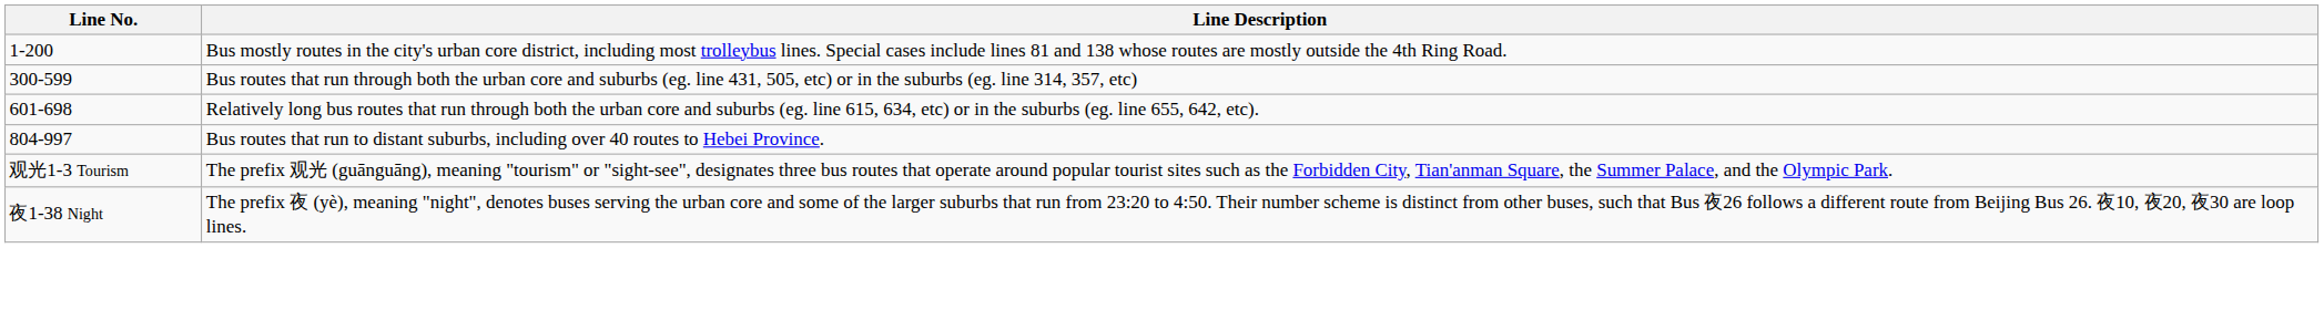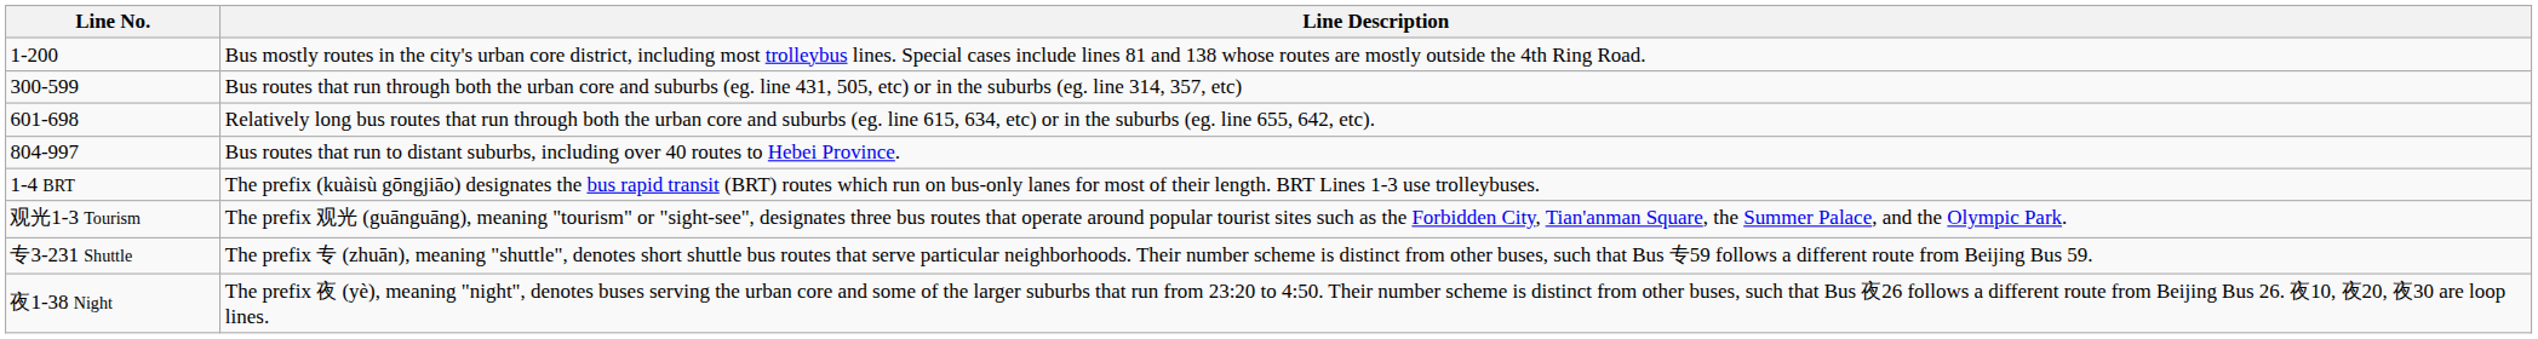 <table class="wikitable">
 <tr>
 <th style= "width:160px">Line No.</th>
 <th>Line Description</th>
 </tr>
 <tr>
 <td style="font-size:100%">1-200</td>
 <td>Bus mostly routes in the city's urban core district, including most <a href='#'>trolleybus</a> lines. Special cases include lines 81 and 138 whose routes are mostly outside the 4th Ring Road.</td>
 </tr>
 <tr>
 <td style="font-size:100%">300-599</td>
 <td>Bus routes that run through both the urban core and suburbs (eg. line 431, 505, etc) or in the suburbs (eg. line 314, 357, etc)</td>
 </tr>
 <tr>
 <td style="font-size:100%">601-698</td>
 <td>Relatively long bus routes that run through both the urban core and suburbs (eg. line 615, 634, etc) or in the suburbs (eg. line 655, 642, etc).</td>
 </tr>
 <tr>
 <td style="font-size:100%">804-997</td>
 <td>Bus routes that run to distant suburbs, including over 40 routes to <a href='#'>Hebei Province</a>.</td>
 </tr>
 <tr>
+<td style="font-size:100%">1-4 <small>BRT</small></td>
+<td>The prefix  (kuàisù gōngjiāo) designates the <a href='#'>bus rapid transit</a> (BRT) routes which run on bus-only lanes for most of their length. BRT Lines 1-3 use trolleybuses.</td>
+</tr>
+<tr>
 <td style="font-size:100%">观光1-3 <small>Tourism</small></td>
 <td>The prefix 观光 (guānguāng), meaning "tourism" or "sight-see", designates three bus routes that operate around popular tourist sites such as the <a href='#'>Forbidden City</a>, <a href='#'>Tian'anman Square</a>, the <a href='#'>Summer Palace</a>, and the <a href='#'>Olympic Park</a>.</td>
+</tr>
+<tr>
+<td style="font-size:100%">专3-231 <small>Shuttle</small></td>
+<td>The prefix 专 (zhuān), meaning "shuttle", denotes short shuttle bus routes that serve particular neighborhoods. Their number scheme is distinct from other buses, such that Bus 专59 follows a different route from Beijing Bus 59.</td>
 </tr>
 <tr>
 <td style="font-size:100%">夜1-38 <small>Night</small></td>
 <td>The prefix 夜 (yè), meaning "night", denotes buses serving the urban core and some of the larger suburbs that run from 23:20 to 4:50. Their number scheme is distinct from other buses, such that Bus 夜26 follows a different route from Beijing Bus 26. 夜10, 夜20, 夜30 are loop lines.</td>
 </tr>
 </table>
